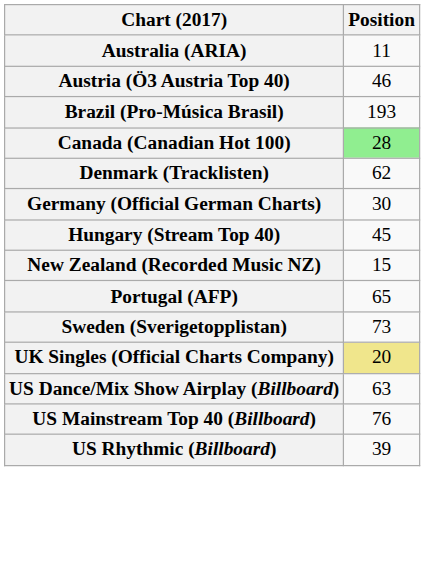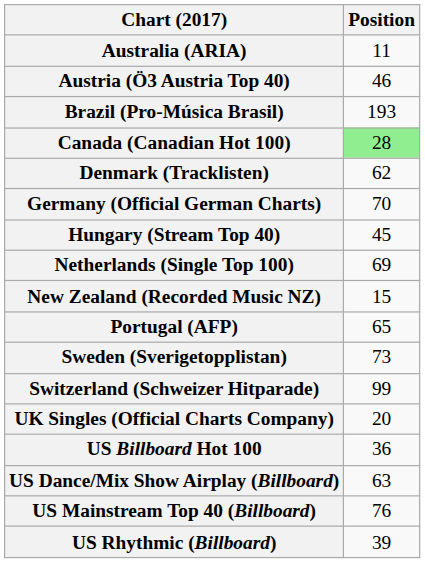 <table class="wikitable sortable plainrowheaders" style="text-align:center">
 <tr>
 <th scope="col">Chart (2017)</th>
 <th scope="col">Position</th>
 </tr>
 <tr>
 <th scope="row">Australia (ARIA)</th>
 <td>11</td>
 </tr>
 <tr>
 <th scope="row">Austria (Ö3 Austria Top 40)</th>
 <td>46</td>
 </tr>
 <tr>
 <th scope="row">Brazil (Pro-Música Brasil)</th>
 <td>193</td>
 </tr>
 <tr>
 <th scope="row">Canada (Canadian Hot 100)</th>
 <td style="background: lightgreen;">28</td>
 </tr>
 <tr>
 <th scope="row">Denmark (Tracklisten)</th>
 <td>62</td>
 </tr>
 <tr>
 <th scope="row">Germany (Official German Charts)</th>
-<td>30</td>
+<td>70</td>
 </tr>
 <tr>
 <th scope="row">Hungary (Stream Top 40)</th>
 <td>45</td>
+</tr>
+<tr>
+<th scope="row">Netherlands (Single Top 100)</th>
+<td>69</td>
 </tr>
 <tr>
 <th scope="row">New Zealand (Recorded Music NZ)</th>
 <td>15</td>
 </tr>
 <tr>
 <th scope="row">Portugal (AFP)</th>
 <td>65</td>
 </tr>
 <tr>
 <th scope="row">Sweden (Sverigetopplistan)</th>
 <td>73</td>
 </tr>
 <tr>
+<th scope="row">Switzerland (Schweizer Hitparade)</th>
+<td>99</td>
+</tr>
+<tr>
 <th scope="row">UK Singles (Official Charts Company)</th>
-<td style="background: khaki;">20</td>
+<td>20</td>
+</tr>
+<tr>
+<th scope="row">US <em>Billboard</em> Hot 100</th>
+<td>36</td>
 </tr>
 <tr>
 <th scope="row">US Dance/Mix Show Airplay (<em>Billboard</em>)</th>
 <td>63</td>
 </tr>
 <tr>
 <th scope="row">US Mainstream Top 40 (<em>Billboard</em>)</th>
 <td>76</td>
 </tr>
 <tr>
 <th scope="row">US Rhythmic (<em>Billboard</em>)</th>
 <td>39</td>
 </tr>
 </table>
